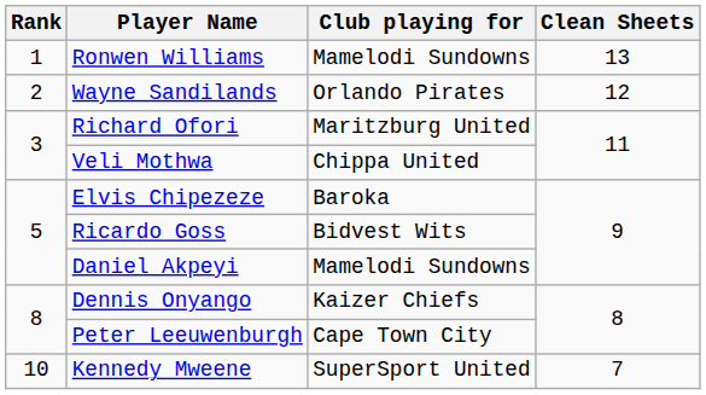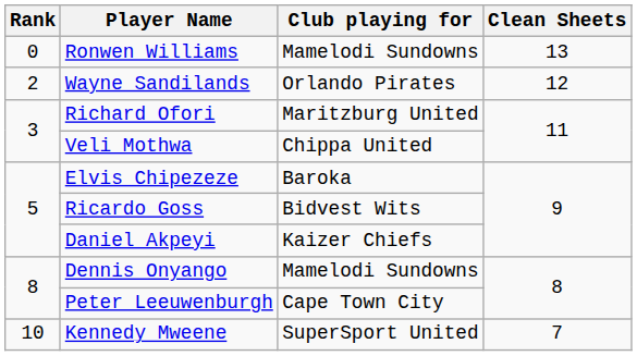 <table class="wikitable" style="text-align:center">
 <tr>
 <th>Rank</th>
 <th>Player Name</th>
 <th>Club playing for</th>
 <th>Clean Sheets</th>
 </tr>
 <tr>
-<td>1</td>
+<td>0</td>
 <td align="left"> <a href='#'>Ronwen Williams</a></td>
 <td align="left">Mamelodi Sundowns</td>
 <td>13</td>
 </tr>
 <tr>
 <td>2</td>
 <td align="left"> <a href='#'>Wayne Sandilands</a></td>
 <td align="left">Orlando Pirates</td>
 <td>12</td>
 </tr>
 <tr>
 <td rowspan=2>3</td>
 <td align="left"> <a href='#'>Richard Ofori</a></td>
 <td align="left">Maritzburg United</td>
 <td rowspan=2>11</td>
 </tr>
 <tr>
 <td align="left"> <a href='#'>Veli Mothwa</a></td>
 <td align="left">Chippa United</td>
 </tr>
 <tr>
 <td rowspan=3>5</td>
 <td align="left"> <a href='#'>Elvis Chipezeze</a></td>
 <td align="left">Baroka</td>
 <td rowspan=3>9</td>
 </tr>
 <tr>
 <td align="left"> <a href='#'>Ricardo Goss</a></td>
 <td align="left">Bidvest Wits</td>
 </tr>
 <tr>
 <td align="left"> <a href='#'>Daniel Akpeyi</a></td>
-<td align="left">Mamelodi Sundowns</td>
+<td align="left">Kaizer Chiefs</td>
 </tr>
 <tr>
 <td rowspan=2>8</td>
 <td align="left"> <a href='#'>Dennis Onyango</a></td>
-<td align="left">Kaizer Chiefs</td>
+<td align="left">Mamelodi Sundowns</td>
 <td rowspan=2>8</td>
 </tr>
 <tr>
 <td align="left"> <a href='#'>Peter Leeuwenburgh</a></td>
 <td align="left">Cape Town City</td>
 </tr>
 <tr>
 <td>10</td>
 <td align="left"> <a href='#'>Kennedy Mweene</a></td>
 <td align="left">SuperSport United</td>
 <td>7</td>
 </tr>
 </table>
